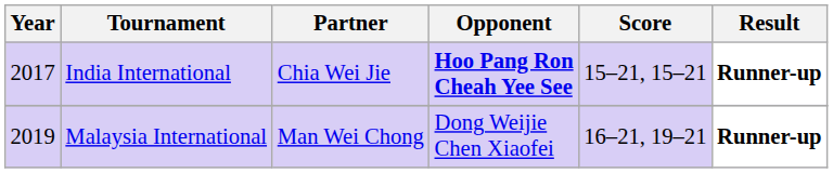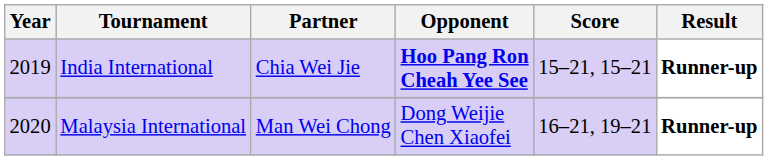 <table class="sortable wikitable" style="font-size: 90%;">
 <tr>
 <th>Year</th>
 <th>Tournament</th>
 <th>Partner</th>
 <th>Opponent</th>
 <th>Score</th>
 <th>Result</th>
 </tr>
 <tr style="background:#D8CEF6">
-<td align="center">2017</td>
+<td align="center">2019</td>
 <td align="left"><a href='#'>India International</a></td>
 <td align="left"> <a href='#'>Chia Wei Jie</a></td>
 <td align="left"><strong> <a href='#'>Hoo Pang Ron</a> <br>  <a href='#'>Cheah Yee See</a></strong></td>
 <td align="left">15–21, 15–21</td>
 <td style="text-align:left; background:white"> <strong>Runner-up</strong></td>
 </tr>
 <tr>
 </tr>
 <tr style="background:#D8CEF6">
-<td align="center">2019</td>
+<td align="center">2020</td>
 <td align="left"><a href='#'>Malaysia International</a></td>
 <td align="left"> <a href='#'>Man Wei Chong</a></td>
 <td align="left"> <a href='#'>Dong Weijie</a> <br>  <a href='#'>Chen Xiaofei</a></td>
 <td align="left">16–21, 19–21</td>
 <td style="text-align:left; background:white"> <strong>Runner-up</strong></td>
 </tr>
 </table>
